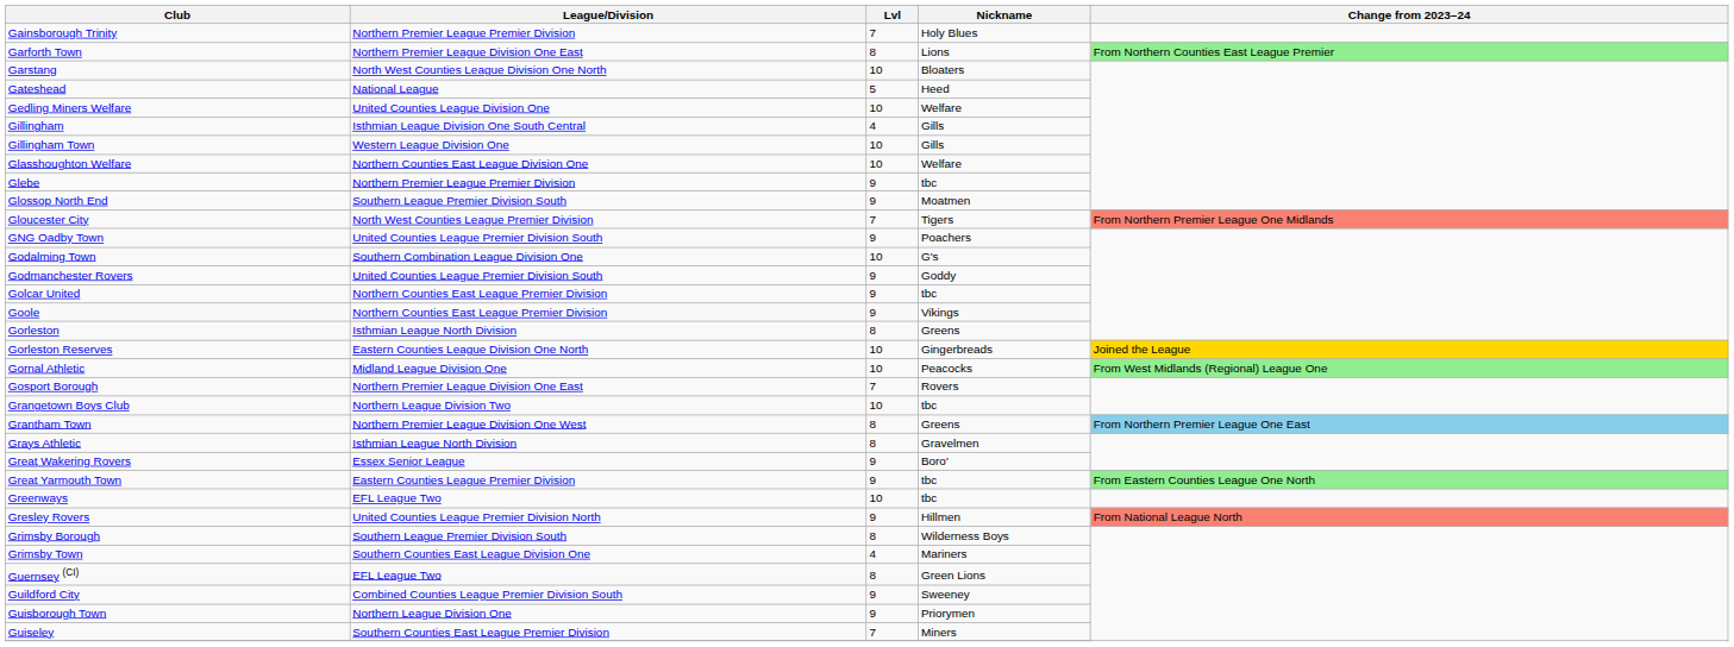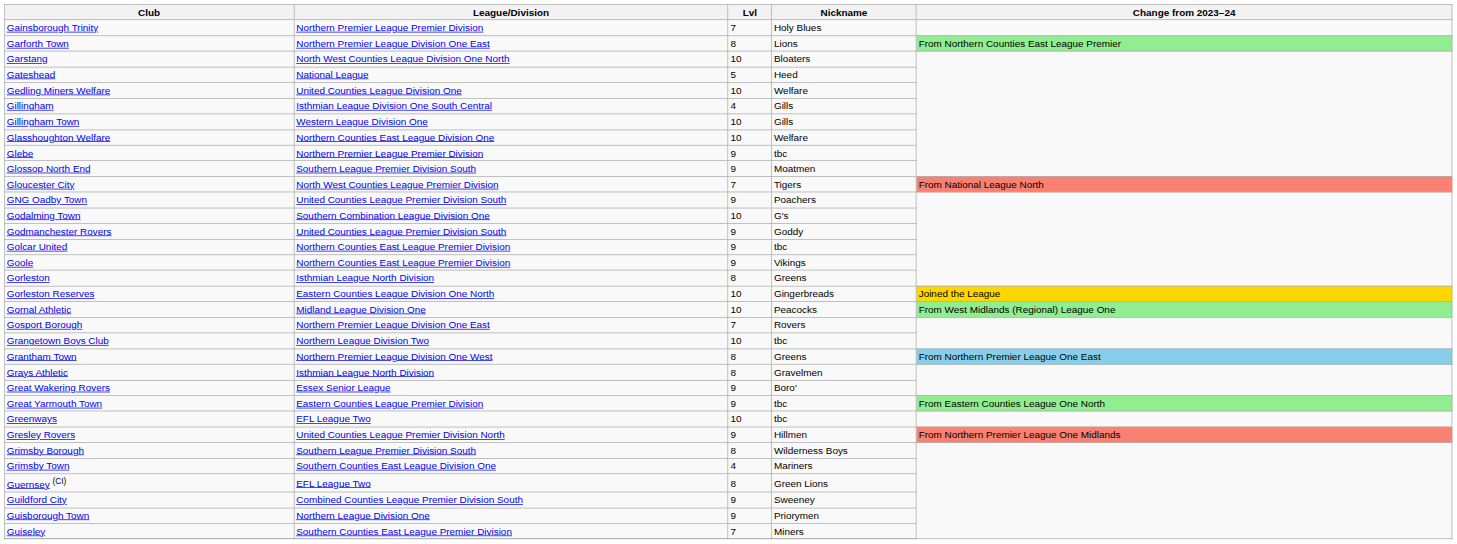 <table class="wikitable sortable" width=100% style="font-size:85%">
 <tr>
 <th width=20%>Club</th>
 <th width=30%>League/Division</th>
 <th width=3%>Lvl</th>
 <th width=10%>Nickname</th>
 <th width=37%>Change from 2023–24</th>
 </tr>
 <tr>
 <td><a href='#'>Gainsborough Trinity</a></td>
 <td><a href='#'>Northern Premier League Premier Division</a></td>
 <td>7</td>
 <td>Holy Blues</td>
 </tr>
 <tr>
 <td><a href='#'>Garforth Town</a></td>
 <td><a href='#'>Northern Premier League Division One East</a></td>
 <td>8</td>
 <td>Lions</td>
 <td style="background:lightgreen">From Northern Counties East League Premier</td>
 </tr>
 <tr>
 <td><a href='#'>Garstang</a></td>
 <td><a href='#'>North West Counties League Division One North</a></td>
 <td>10</td>
 <td>Bloaters</td>
 </tr>
 <tr>
 <td><a href='#'>Gateshead</a></td>
 <td><a href='#'>National League</a></td>
 <td>5</td>
 <td>Heed</td>
 </tr>
 <tr>
 <td><a href='#'>Gedling Miners Welfare</a></td>
 <td><a href='#'>United Counties League Division One</a></td>
 <td>10</td>
 <td>Welfare</td>
 </tr>
 <tr>
 <td><a href='#'>Gillingham</a></td>
 <td><a href='#'>Isthmian League Division One South Central</a></td>
 <td>4</td>
 <td>Gills</td>
 </tr>
 <tr>
 <td><a href='#'>Gillingham Town</a></td>
 <td><a href='#'>Western League Division One</a></td>
 <td>10</td>
 <td>Gills</td>
 </tr>
 <tr>
 <td><a href='#'>Glasshoughton Welfare</a></td>
 <td><a href='#'>Northern Counties East League Division One</a></td>
 <td>10</td>
 <td>Welfare</td>
 </tr>
 <tr>
 <td><a href='#'>Glebe</a></td>
 <td><a href='#'>Northern Premier League Premier Division</a></td>
 <td>9</td>
 <td>tbc</td>
 </tr>
 <tr>
 <td><a href='#'>Glossop North End</a></td>
 <td><a href='#'>Southern League Premier Division South</a></td>
 <td>9</td>
 <td>Moatmen</td>
 </tr>
 <tr>
 <td><a href='#'>Gloucester City</a></td>
 <td><a href='#'>North West Counties League Premier Division</a></td>
 <td>7</td>
 <td>Tigers</td>
-<td style="background:salmon">From Northern Premier League One Midlands</td>
+<td style="background:salmon">From National League North</td>
 </tr>
 <tr>
 <td><a href='#'>GNG Oadby Town</a></td>
 <td><a href='#'>United Counties League Premier Division South</a></td>
 <td>9</td>
 <td>Poachers</td>
 </tr>
 <tr>
 <td><a href='#'>Godalming Town</a></td>
 <td><a href='#'>Southern Combination League Division One</a></td>
 <td>10</td>
 <td>G's</td>
 </tr>
 <tr>
 <td><a href='#'>Godmanchester Rovers</a></td>
 <td><a href='#'>United Counties League Premier Division South</a></td>
 <td>9</td>
 <td>Goddy</td>
 </tr>
 <tr>
 <td><a href='#'>Golcar United</a></td>
 <td><a href='#'>Northern Counties East League Premier Division</a></td>
 <td>9</td>
 <td>tbc</td>
 </tr>
 <tr>
 <td><a href='#'>Goole</a></td>
 <td><a href='#'>Northern Counties East League Premier Division</a></td>
 <td>9</td>
 <td>Vikings</td>
 </tr>
 <tr>
 <td><a href='#'>Gorleston</a></td>
 <td><a href='#'>Isthmian League North Division</a></td>
 <td>8</td>
 <td>Greens</td>
 </tr>
 <tr>
 <td><a href='#'>Gorleston Reserves</a></td>
 <td><a href='#'>Eastern Counties League Division One North</a></td>
 <td>10</td>
 <td>Gingerbreads</td>
 <td style="background:gold">Joined the League</td>
 </tr>
 <tr>
 <td><a href='#'>Gornal Athletic</a></td>
 <td><a href='#'>Midland League Division One</a></td>
 <td>10</td>
 <td>Peacocks</td>
 <td style="background:lightgreen">From West Midlands (Regional) League One</td>
 </tr>
 <tr>
 <td><a href='#'>Gosport Borough</a></td>
 <td><a href='#'>Northern Premier League Division One East</a></td>
 <td>7</td>
 <td>Rovers</td>
 </tr>
 <tr>
 <td><a href='#'>Grangetown Boys Club</a></td>
 <td><a href='#'>Northern League Division Two</a></td>
 <td>10</td>
 <td>tbc</td>
 </tr>
 <tr>
 <td><a href='#'>Grantham Town</a></td>
 <td><a href='#'>Northern Premier League Division One West</a></td>
 <td>8</td>
 <td>Greens</td>
 <td style="background:skyblue">From Northern Premier League One East</td>
 </tr>
 <tr>
 <td><a href='#'>Grays Athletic</a></td>
 <td><a href='#'>Isthmian League North Division</a></td>
 <td>8</td>
 <td>Gravelmen</td>
 </tr>
 <tr>
 <td><a href='#'>Great Wakering Rovers</a></td>
 <td><a href='#'>Essex Senior League</a></td>
 <td>9</td>
 <td>Boro'</td>
 </tr>
 <tr>
 <td><a href='#'>Great Yarmouth Town</a></td>
 <td><a href='#'>Eastern Counties League Premier Division</a></td>
 <td>9</td>
 <td>tbc</td>
 <td style="background:lightgreen">From Eastern Counties League One North</td>
 </tr>
 <tr>
 <td><a href='#'>Greenways</a></td>
 <td><a href='#'>EFL League Two</a></td>
 <td>10</td>
 <td>tbc</td>
 </tr>
 <tr>
 <td><a href='#'>Gresley Rovers</a></td>
 <td><a href='#'>United Counties League Premier Division North</a></td>
 <td>9</td>
 <td>Hillmen</td>
-<td style="background:salmon">From National League North</td>
+<td style="background:salmon">From Northern Premier League One Midlands</td>
 </tr>
 <tr>
 <td><a href='#'>Grimsby Borough</a></td>
 <td><a href='#'>Southern League Premier Division South</a></td>
 <td>8</td>
 <td>Wilderness Boys</td>
 </tr>
 <tr>
 <td><a href='#'>Grimsby Town</a></td>
 <td><a href='#'>Southern Counties East League Division One</a></td>
 <td>4</td>
 <td>Mariners</td>
 </tr>
 <tr>
 <td><a href='#'>Guernsey</a> <sup>(CI)</sup></td>
 <td><a href='#'>EFL League Two</a></td>
 <td>8</td>
 <td>Green Lions</td>
 </tr>
 <tr>
 <td><a href='#'>Guildford City</a></td>
 <td><a href='#'>Combined Counties League Premier Division South</a></td>
 <td>9</td>
 <td>Sweeney</td>
 </tr>
 <tr>
 <td><a href='#'>Guisborough Town</a></td>
 <td><a href='#'>Northern League Division One</a></td>
 <td>9</td>
 <td>Priorymen</td>
 </tr>
 <tr>
 <td><a href='#'>Guiseley</a></td>
 <td><a href='#'>Southern Counties East League Premier Division</a></td>
 <td>7</td>
 <td>Miners</td>
 </tr>
 <tr>
 </tr>
 </table>
